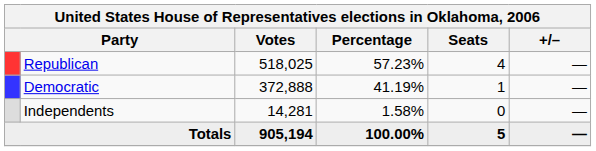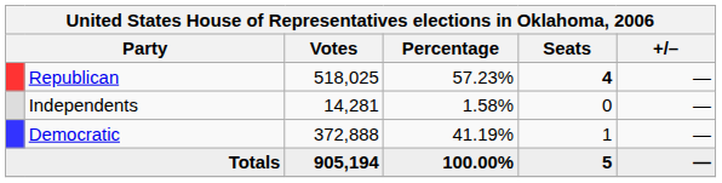 <table class="wikitable" style="font-size: 95%;">
 <tr>
 <th colspan="6">United States House of Representatives elections in Oklahoma, 2006</th>
 </tr>
 <tr>
 <th colspan=2 style="width: 15em">Party</th>
 <th style="width: 5em">Votes</th>
 <th style="width: 7em">Percentage</th>
 <th style="width: 5em">Seats</th>
 <th style="width: 5em">+/–</th>
 </tr>
 <tr>
 <th style="background-color:#FF3333; width: 3px"></th>
 <td style="width: 130px"><a href='#'>Republican</a></td>
 <td align="right">518,025</td>
 <td align="right">57.23%</td>
-<td align="right">4</td>
+<td align="right"><strong>4</strong></td>
+<td align="right">—</td>
+</tr>
+<tr>
+<th style="background-color:#DDDDDD; width: 3px"></th>
+<td style="width: 130px">Independents</td>
+<td align="right">14,281</td>
+<td align="right">1.58%</td>
+<td align="right">0</td>
 <td align="right">—</td>
 </tr>
 <tr>
 <th style="background-color:#3333FF; width: 3px"></th>
 <td style="width: 130px"><a href='#'>Democratic</a></td>
 <td align="right">372,888</td>
 <td align="right">41.19%</td>
 <td align="right">1</td>
-<td align="right">—</td>
-</tr>
-<tr>
-<th style="background-color:#DDDDDD; width: 3px"></th>
-<td style="width: 130px">Independents</td>
-<td align="right">14,281</td>
-<td align="right">1.58%</td>
-<td align="right">0</td>
 <td align="right">—</td>
 </tr>
 <tr bgcolor="#EEEEEE">
 <td colspan="2" align="right"><strong>Totals</strong></td>
 <td align="right"><strong>905,194</strong></td>
 <td align="right"><strong>100.00%</strong></td>
 <td align="right"><strong>5</strong></td>
 <td align="right"><strong>—</strong></td>
 </tr>
 <tr bgcolor="#EEEEEE">
 </tr>
 </table>
